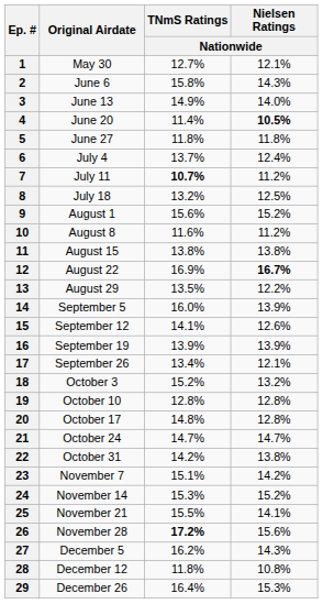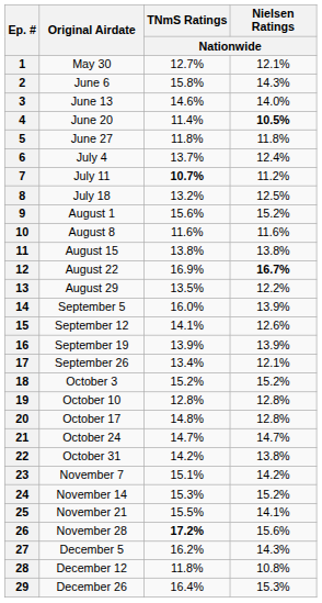 <table class="wikitable" style="text-align:center;">
 <tr>
 <th rowspan="2" style="width:40px;">Ep. #</th>
 <th rowspan="2" style="width:135px;">Original Airdate</th>
 <th width=110><strong>TNmS Ratings</strong></th>
 <th width=110><strong>Nielsen Ratings</strong></th>
 </tr>
 <tr>
 <th colspan="2"><strong>Nationwide</strong></th>
 </tr>
 <tr>
 <th>1</th>
 <td>May 30</td>
 <td>12.7%</td>
 <td>12.1%</td>
 </tr>
 <tr>
 <th>2</th>
 <td>June 6</td>
 <td>15.8%</td>
 <td>14.3%</td>
 </tr>
 <tr>
 <th>3</th>
 <td>June 13</td>
-<td>14.9%</td>
+<td>14.6%</td>
 <td>14.0%</td>
 </tr>
 <tr>
 <th>4</th>
 <td>June 20</td>
 <td>11.4%</td>
 <td><span><strong>10.5%</strong></span></td>
 </tr>
 <tr>
 <th>5</th>
 <td>June 27</td>
 <td>11.8%</td>
 <td>11.8%</td>
 </tr>
 <tr>
 <th>6</th>
 <td>July 4</td>
 <td>13.7%</td>
 <td>12.4%</td>
 </tr>
 <tr>
 <th>7</th>
 <td>July 11</td>
 <td><span><strong>10.7%</strong></span></td>
 <td>11.2%</td>
 </tr>
 <tr>
 <th>8</th>
 <td>July 18</td>
 <td>13.2%</td>
 <td>12.5%</td>
 </tr>
 <tr>
 <th>9</th>
 <td>August 1</td>
 <td>15.6%</td>
 <td>15.2%</td>
 </tr>
 <tr>
 <th>10</th>
 <td>August 8</td>
 <td>11.6%</td>
-<td>11.2%</td>
+<td>11.6%</td>
 </tr>
 <tr>
 <th>11</th>
 <td>August 15</td>
 <td>13.8%</td>
 <td>13.8%</td>
 </tr>
 <tr>
 <th>12</th>
 <td>August 22</td>
 <td>16.9%</td>
 <td><span><strong>16.7%</strong></span></td>
 </tr>
 <tr>
 <th>13</th>
 <td>August 29</td>
 <td>13.5%</td>
 <td>12.2%</td>
 </tr>
 <tr>
 <th>14</th>
 <td>September 5</td>
 <td>16.0%</td>
 <td>13.9%</td>
 </tr>
 <tr>
 <th>15</th>
 <td>September 12</td>
 <td>14.1%</td>
 <td>12.6%</td>
 </tr>
 <tr>
 <th>16</th>
 <td>September 19</td>
 <td>13.9%</td>
 <td>13.9%</td>
 </tr>
 <tr>
 <th>17</th>
 <td>September 26</td>
 <td>13.4%</td>
 <td>12.1%</td>
 </tr>
 <tr>
 <th>18</th>
 <td>October 3</td>
 <td>15.2%</td>
-<td>13.2%</td>
+<td>15.2%</td>
 </tr>
 <tr>
 <th>19</th>
 <td>October 10</td>
 <td>12.8%</td>
 <td>12.8%</td>
 </tr>
 <tr>
 <th>20</th>
 <td>October 17</td>
 <td>14.8%</td>
 <td>12.8%</td>
 </tr>
 <tr>
 <th>21</th>
 <td>October 24</td>
 <td>14.7%</td>
 <td>14.7%</td>
 </tr>
 <tr>
 <th>22</th>
 <td>October 31</td>
 <td>14.2%</td>
 <td>13.8%</td>
 </tr>
 <tr>
 <th>23</th>
 <td>November 7</td>
 <td>15.1%</td>
 <td>14.2%</td>
 </tr>
 <tr>
 <th>24</th>
 <td>November 14</td>
 <td>15.3%</td>
 <td>15.2%</td>
 </tr>
 <tr>
 <th>25</th>
 <td>November 21</td>
 <td>15.5%</td>
 <td>14.1%</td>
 </tr>
 <tr>
 <th>26</th>
 <td>November 28</td>
 <td><span><strong>17.2%</strong></span></td>
 <td>15.6%</td>
 </tr>
 <tr>
 <th>27</th>
 <td>December 5</td>
 <td>16.2%</td>
 <td>14.3%</td>
 </tr>
 <tr>
 <th>28</th>
 <td>December 12</td>
 <td>11.8%</td>
 <td>10.8%</td>
 </tr>
 <tr>
 <th>29</th>
 <td>December 26</td>
 <td>16.4%</td>
 <td>15.3%</td>
 </tr>
 </table>
